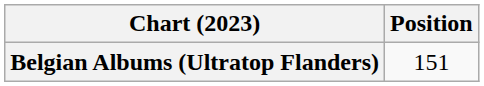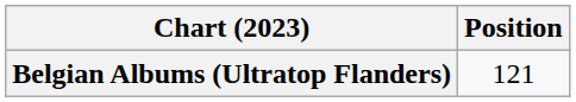 <table class="wikitable plainrowheaders" style="text-align:center;">
 <tr>
 <th scope="col">Chart (2023)</th>
 <th scope="col">Position</th>
 </tr>
 <tr>
 <th scope="row">Belgian Albums (Ultratop Flanders)</th>
-<td>151</td>
+<td>121</td>
 </tr>
 </table>
